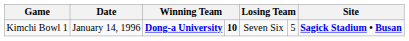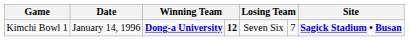 <table class="wikitable" style="text-align:center;">
 <tr>
 <th>Game</th>
 <th>Date</th>
 <th colspan="2">Winning Team</th>
 <th colspan="2">Losing Team</th>
 <th>Site</th>
 </tr>
 <tr>
 <td>Kimchi Bowl 1</td>
 <td>January 14, 1996</td>
 <td><strong><a href='#'>Dong-a University</a></strong></td>
-<td><strong>10</strong></td>
+<td><strong>12</strong></td>
 <td>Seven Six</td>
-<td>5</td>
+<td>7</td>
 <td><strong><a href='#'>Sagick Stadium</a> • <a href='#'>Busan</a></strong></td>
 </tr>
 </table>
